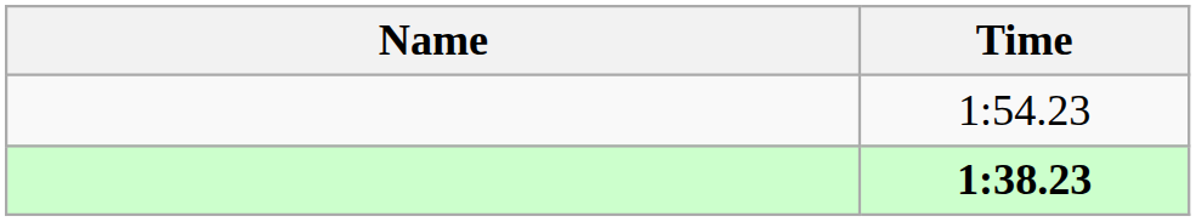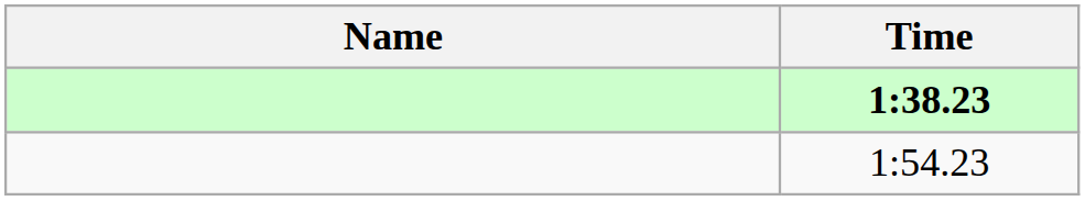 <table class="wikitable" style="text-align:center;">
 <tr>
 <th style="width:19em">Name</th>
 <th style="width:7em">Time</th>
 </tr>
+<tr bgcolor=ccffcc>
+<td align=left><strong></strong></td>
+<td><strong>1:38.23</strong></td>
+</tr>
 <tr>
 <td align=left></td>
 <td>1:54.23</td>
 </tr>
-<tr bgcolor=ccffcc>
-<td align=left><strong></strong></td>
-<td><strong>1:38.23</strong></td>
-</tr>
 </table>
